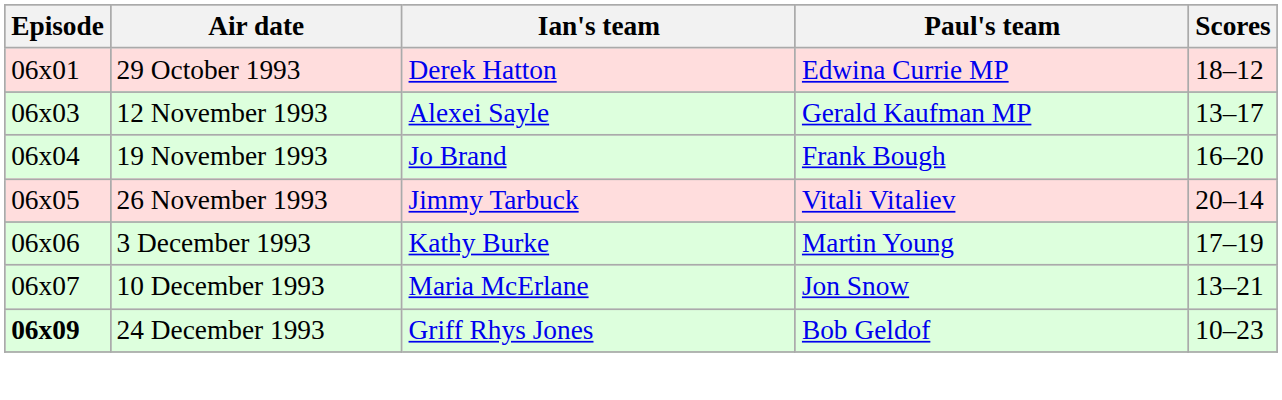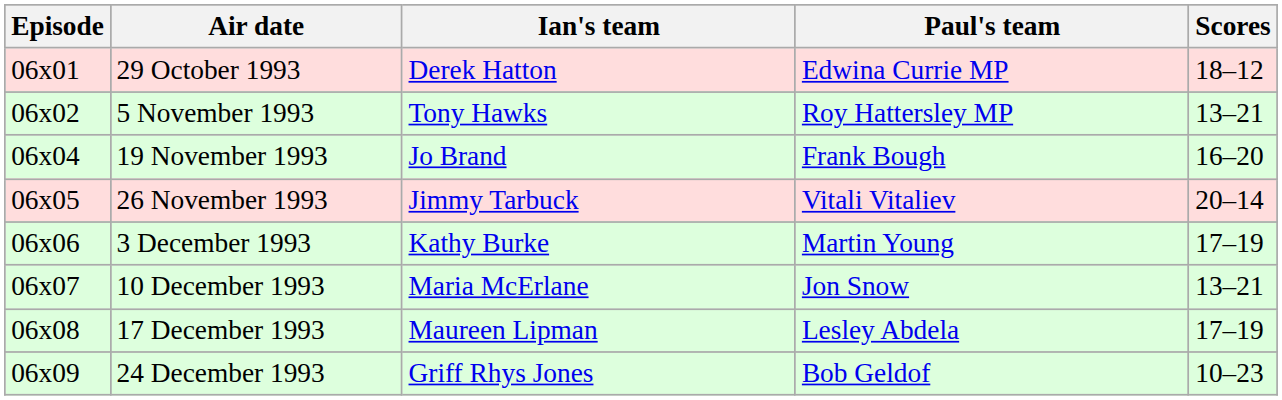 <table class="wikitable" style="width:745px;">
 <tr>
 <th style="width:5%;">Episode</th>
 <th style="width:23%;">Air date</th>
 <th style="width:31%;">Ian's team</th>
 <th style="width:31%;">Paul's team</th>
 <th style="width:6%;">Scores</th>
 </tr>
 <tr style="background:#fdd;">
 <td>06x01</td>
 <td>29 October 1993</td>
 <td><a href='#'>Derek Hatton</a></td>
 <td><a href='#'>Edwina Currie MP</a></td>
 <td>18–12</td>
 </tr>
 <tr style="background:#dfd;">
-<td>06x03</td>
-<td>12 November 1993</td>
-<td><a href='#'>Alexei Sayle</a></td>
-<td><a href='#'>Gerald Kaufman MP</a></td>
-<td>13–17</td>
+<td>06x02</td>
+<td>5 November 1993</td>
+<td><a href='#'>Tony Hawks</a></td>
+<td><a href='#'>Roy Hattersley MP</a></td>
+<td>13–21</td>
 </tr>
 <tr style="background:#dfd;">
 <td>06x04</td>
 <td>19 November 1993</td>
 <td><a href='#'>Jo Brand</a></td>
 <td><a href='#'>Frank Bough</a></td>
 <td>16–20</td>
 </tr>
 <tr style="background:#fdd;">
 <td>06x05</td>
 <td>26 November 1993</td>
 <td><a href='#'>Jimmy Tarbuck</a></td>
 <td><a href='#'>Vitali Vitaliev</a></td>
 <td>20–14</td>
 </tr>
 <tr style="background:#dfd;">
 <td>06x06</td>
 <td>3 December 1993</td>
 <td><a href='#'>Kathy Burke</a></td>
 <td><a href='#'>Martin Young</a></td>
 <td>17–19</td>
 </tr>
 <tr style="background:#dfd;">
 <td>06x07</td>
 <td>10 December 1993</td>
 <td><a href='#'>Maria McErlane</a></td>
 <td><a href='#'>Jon Snow</a></td>
 <td>13–21</td>
 </tr>
 <tr style="background:#dfd;">
-<td><strong>06x09</strong></td>
+<td>06x08</td>
+<td>17 December 1993</td>
+<td><a href='#'>Maureen Lipman</a></td>
+<td><a href='#'>Lesley Abdela</a></td>
+<td>17–19</td>
+</tr>
+<tr style="background:#dfd;">
+<td>06x09</td>
 <td>24 December 1993</td>
 <td><a href='#'>Griff Rhys Jones</a></td>
 <td><a href='#'>Bob Geldof</a></td>
 <td>10–23</td>
 </tr>
 </table>
